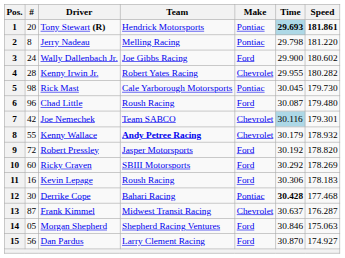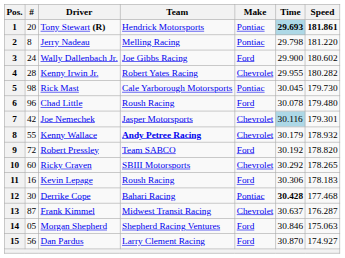 <table class="wikitable" style="font-size:95%">
 <tr>
 <th>Pos.</th>
 <th>#</th>
 <th>Driver</th>
 <th>Team</th>
 <th>Make</th>
 <th>Time</th>
 <th>Speed</th>
 </tr>
 <tr>
 <th>1</th>
 <td>20</td>
 <td><a href='#'>Tony Stewart</a> <strong>(R)</strong></td>
 <td><a href='#'>Hendrick Motorsports</a></td>
 <td><a href='#'>Pontiac</a></td>
 <td style="background: lightblue;"><strong>29.693</strong></td>
 <td><strong>181.861</strong></td>
 </tr>
 <tr>
 <th>2</th>
 <td>8</td>
 <td><a href='#'>Jerry Nadeau</a></td>
 <td><a href='#'>Melling Racing</a></td>
 <td><a href='#'>Pontiac</a></td>
 <td>29.798</td>
 <td>181.220</td>
 </tr>
 <tr>
 <th>3</th>
 <td>24</td>
 <td><a href='#'>Wally Dallenbach Jr.</a></td>
 <td><a href='#'>Joe Gibbs Racing</a></td>
 <td><a href='#'>Ford</a></td>
 <td>29.900</td>
 <td>180.602</td>
 </tr>
 <tr>
 <th>4</th>
 <td>28</td>
 <td><a href='#'>Kenny Irwin Jr.</a></td>
 <td><a href='#'>Robert Yates Racing</a></td>
 <td><a href='#'>Chevrolet</a></td>
 <td>29.955</td>
 <td>180.282</td>
 </tr>
 <tr>
 <th>5</th>
 <td>98</td>
 <td><a href='#'>Rick Mast</a></td>
 <td><a href='#'>Cale Yarborough Motorsports</a></td>
 <td><a href='#'>Pontiac</a></td>
 <td>30.045</td>
 <td>179.730</td>
 </tr>
 <tr>
 <th>6</th>
 <td>96</td>
 <td><a href='#'>Chad Little</a></td>
 <td><a href='#'>Roush Racing</a></td>
 <td><a href='#'>Ford</a></td>
-<td>30.087</td>
+<td>30.078</td>
 <td>179.480</td>
 </tr>
 <tr>
 <th>7</th>
 <td>42</td>
 <td><a href='#'>Joe Nemechek</a></td>
-<td><a href='#'>Team SABCO</a></td>
+<td><a href='#'>Jasper Motorsports</a></td>
 <td><a href='#'>Chevrolet</a></td>
 <td style="background: lightblue;">30.116</td>
 <td>179.301</td>
 </tr>
 <tr>
 <th>8</th>
 <td>55</td>
 <td><a href='#'>Kenny Wallace</a></td>
 <td><strong><a href='#'>Andy Petree Racing</a></strong></td>
 <td><a href='#'>Chevrolet</a></td>
 <td>30.179</td>
 <td>178.932</td>
 </tr>
 <tr>
 <th>9</th>
 <td>72</td>
 <td><a href='#'>Robert Pressley</a></td>
-<td><a href='#'>Jasper Motorsports</a></td>
+<td><a href='#'>Team SABCO</a></td>
 <td><a href='#'>Ford</a></td>
 <td>30.192</td>
 <td>178.820</td>
 </tr>
 <tr>
 <th>10</th>
 <td>60</td>
 <td><a href='#'>Ricky Craven</a></td>
 <td><a href='#'>SBIII Motorsports</a></td>
-<td><a href='#'>Ford</a></td>
+<td><a href='#'>Chevrolet</a></td>
 <td>30.292</td>
-<td>178.269</td>
+<td>178.265</td>
 </tr>
 <tr>
 <th>11</th>
 <td>16</td>
 <td><a href='#'>Kevin Lepage</a></td>
 <td><a href='#'>Roush Racing</a></td>
 <td><a href='#'>Ford</a></td>
 <td>30.306</td>
 <td>178.183</td>
 </tr>
 <tr>
 <th>12</th>
 <td>30</td>
 <td><a href='#'>Derrike Cope</a></td>
 <td><a href='#'>Bahari Racing</a></td>
 <td><a href='#'>Pontiac</a></td>
 <td><strong>30.428</strong></td>
 <td>177.468</td>
 </tr>
 <tr>
 <th>13</th>
 <td>87</td>
 <td><a href='#'>Frank Kimmel</a></td>
 <td><a href='#'>Midwest Transit Racing</a></td>
 <td><a href='#'>Chevrolet</a></td>
 <td>30.637</td>
 <td>176.287</td>
 </tr>
 <tr>
 <th>14</th>
 <td>05</td>
 <td><a href='#'>Morgan Shepherd</a></td>
 <td><a href='#'>Shepherd Racing Ventures</a></td>
 <td><a href='#'>Ford</a></td>
 <td>30.846</td>
 <td>175.063</td>
 </tr>
 <tr>
 <th>15</th>
 <td>56</td>
 <td><a href='#'>Dan Pardus</a></td>
 <td><a href='#'>Larry Clement Racing</a></td>
 <td><a href='#'>Ford</a></td>
 <td>30.870</td>
 <td>174.927</td>
 </tr>
 <tr>
 <th colspan="7"></th>
 </tr>
 </table>
